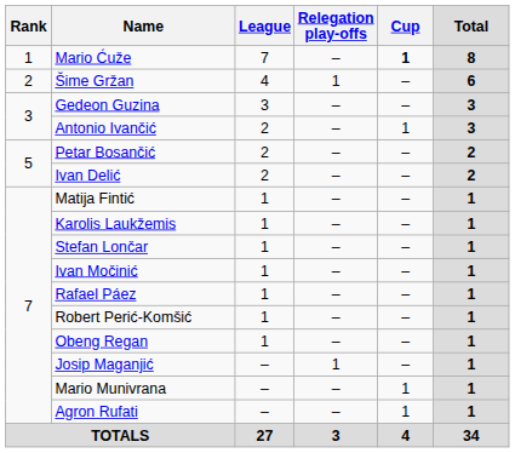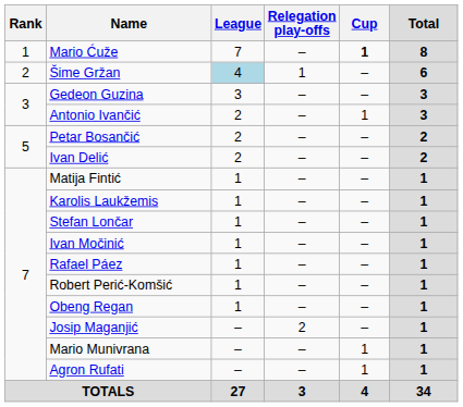 <table class="wikitable" style="font-size: 95%; text-align: center;">
 <tr>
 <th width=40>Rank</th>
 <th width=180>Name</th>
 <th width=50><a href='#'>League</a></th>
 <th width=50><a href='#'>Relegation play-offs</a></th>
 <th width=50><a href='#'>Cup</a></th>
 <th width=70 style="background: #DCDCDC">Total</th>
 </tr>
 <tr>
 <td rowspan=1>1</td>
 <td style="text-align:left;"> <a href='#'>Mario Ćuže</a></td>
 <td>7</td>
 <td>–</td>
 <td><strong>1</strong></td>
 <th style="background: #DCDCDC">8</th>
 </tr>
 <tr>
 <td rowspan=1>2</td>
 <td style="text-align:left;"> <a href='#'>Šime Gržan</a></td>
-<td>4</td>
+<td style="background: lightblue;">4</td>
 <td>1</td>
 <td>–</td>
 <th style="background: #DCDCDC">6</th>
 </tr>
 <tr>
 <td rowspan=2>3</td>
 <td style="text-align:left;"> <a href='#'>Gedeon Guzina</a></td>
 <td>3</td>
 <td>–</td>
 <td>–</td>
 <th style="background: #DCDCDC">3</th>
 </tr>
 <tr>
 <td style="text-align:left;"> <a href='#'>Antonio Ivančić</a></td>
 <td>2</td>
 <td>–</td>
 <td>1</td>
 <th style="background: #DCDCDC">3</th>
 </tr>
 <tr>
 <td rowspan=2>5</td>
 <td style="text-align:left;"> <a href='#'>Petar Bosančić</a></td>
 <td>2</td>
 <td>–</td>
 <td>–</td>
 <th style="background: #DCDCDC">2</th>
 </tr>
 <tr>
 <td style="text-align:left;"> <a href='#'>Ivan Delić</a></td>
 <td>2</td>
 <td>–</td>
 <td>–</td>
 <th style="background: #DCDCDC">2</th>
 </tr>
 <tr>
 <td rowspan=10>7</td>
 <td style="text-align:left;"> Matija Fintić</td>
 <td>1</td>
 <td>–</td>
 <td>–</td>
 <th style="background: #DCDCDC">1</th>
 </tr>
 <tr>
 <td style="text-align:left;"> <a href='#'>Karolis Laukžemis</a></td>
 <td>1</td>
 <td>–</td>
 <td>–</td>
 <th style="background: #DCDCDC">1</th>
 </tr>
 <tr>
 <td style="text-align:left;"> <a href='#'>Stefan Lončar</a></td>
 <td>1</td>
 <td>–</td>
 <td>–</td>
 <th style="background: #DCDCDC">1</th>
 </tr>
 <tr>
 <td style="text-align:left;"> <a href='#'>Ivan Močinić</a></td>
 <td>1</td>
 <td>–</td>
 <td>–</td>
 <th style="background: #DCDCDC">1</th>
 </tr>
 <tr>
 <td style="text-align:left;"> <a href='#'>Rafael Páez</a></td>
 <td>1</td>
 <td>–</td>
 <td>–</td>
 <th style="background: #DCDCDC">1</th>
 </tr>
 <tr>
 <td style="text-align:left;"> Robert Perić-Komšić</td>
 <td>1</td>
 <td>–</td>
 <td>–</td>
 <th style="background: #DCDCDC">1</th>
 </tr>
 <tr>
 <td style="text-align:left;"> <a href='#'>Obeng Regan</a></td>
 <td>1</td>
 <td>–</td>
 <td>–</td>
 <th style="background: #DCDCDC">1</th>
 </tr>
 <tr>
 <td style="text-align:left;"> <a href='#'>Josip Maganjić</a></td>
 <td>–</td>
-<td>1</td>
+<td>2</td>
 <td>–</td>
 <th style="background: #DCDCDC">1</th>
 </tr>
 <tr>
 <td style="text-align:left;"> Mario Munivrana</td>
 <td>–</td>
 <td>–</td>
 <td>1</td>
 <th style="background: #DCDCDC">1</th>
 </tr>
 <tr>
 <td style="text-align:left;"> <a href='#'>Agron Rufati</a></td>
 <td>–</td>
 <td>–</td>
 <td>1</td>
 <th style="background: #DCDCDC">1</th>
 </tr>
 <tr>
 <th colspan="2" align="center" style="background: #DCDCDC">TOTALS</th>
 <th style="background: #DCDCDC">27</th>
 <th style="background: #DCDCDC">3</th>
 <th style="background: #DCDCDC">4</th>
 <th style="background: #DCDCDC">34</th>
 </tr>
 </table>
